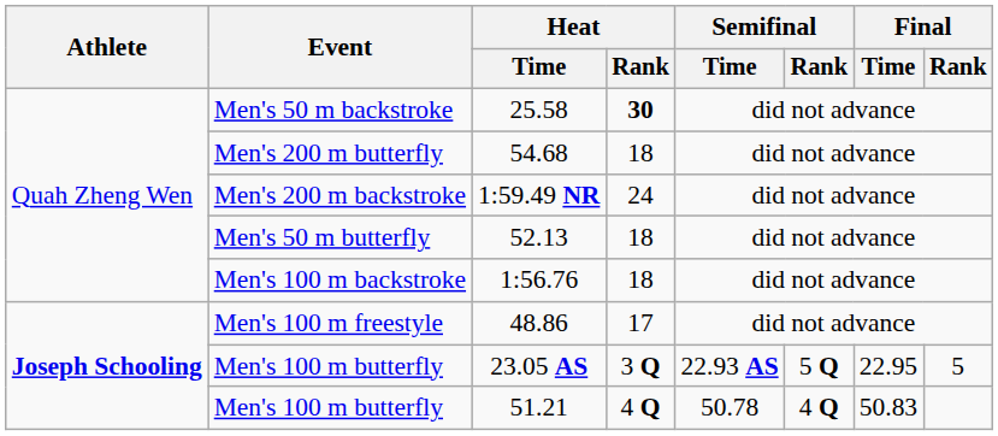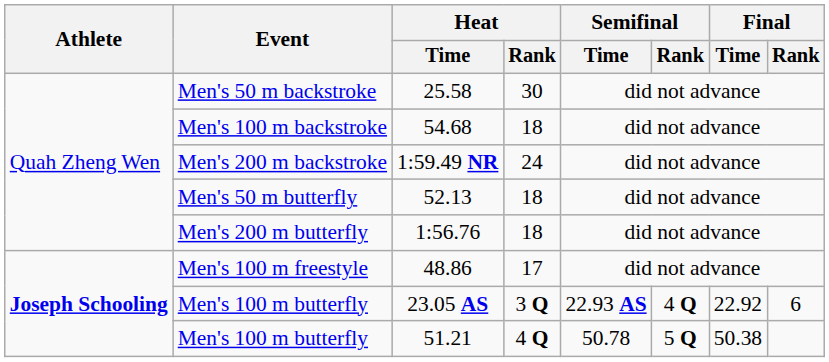 <table class=wikitable style="font-size:90%">
 <tr>
 <th rowspan="2">Athlete</th>
 <th rowspan="2">Event</th>
 <th colspan="2">Heat</th>
 <th colspan="2">Semifinal</th>
 <th colspan="2">Final</th>
 </tr>
 <tr style="font-size:95%">
 <th>Time</th>
 <th>Rank</th>
 <th>Time</th>
 <th>Rank</th>
 <th>Time</th>
 <th>Rank</th>
 </tr>
 <tr align=center>
 <td align=left rowspan=5><a href='#'>Quah Zheng Wen</a></td>
 <td align=left><a href='#'>Men's 50 m backstroke</a></td>
 <td>25.58</td>
-<td><strong>30</strong></td>
+<td>30</td>
 <td colspan=4>did not advance</td>
 </tr>
 <tr align=center>
-<td align=left><a href='#'>Men's 200 m butterfly</a></td>
+<td align=left><a href='#'>Men's 100 m backstroke</a></td>
 <td>54.68</td>
 <td>18</td>
 <td colspan=4>did not advance</td>
 </tr>
 <tr align=center>
 <td align=left><a href='#'>Men's 200 m backstroke</a></td>
 <td>1:59.49 <strong><a href='#'>NR</a></strong></td>
 <td>24</td>
 <td colspan=4>did not advance</td>
 </tr>
 <tr align=center>
 <td align=left><a href='#'>Men's 50 m butterfly</a></td>
 <td>52.13</td>
 <td>18</td>
 <td colspan=4>did not advance</td>
 </tr>
 <tr align=center>
-<td align=left><a href='#'>Men's 100 m backstroke</a></td>
+<td align=left><a href='#'>Men's 200 m butterfly</a></td>
 <td>1:56.76</td>
 <td>18</td>
 <td colspan=4>did not advance</td>
 </tr>
 <tr align=center>
 <td align=left rowspan=3><strong><a href='#'>Joseph Schooling</a></strong></td>
 <td align=left><a href='#'>Men's 100 m freestyle</a></td>
 <td>48.86</td>
 <td>17</td>
 <td colspan=4>did not advance</td>
 </tr>
 <tr align=center>
 <td align=left><a href='#'>Men's 100 m butterfly</a></td>
 <td>23.05 <strong><a href='#'>AS</a></strong></td>
 <td>3 <strong>Q</strong></td>
 <td>22.93 <strong><a href='#'>AS</a></strong></td>
-<td>5 <strong>Q</strong></td>
-<td>22.95</td>
-<td>5</td>
+<td>4 <strong>Q</strong></td>
+<td>22.92</td>
+<td>6</td>
 </tr>
 <tr align=center>
 <td align=left><a href='#'>Men's 100 m butterfly</a></td>
 <td>51.21</td>
 <td>4 <strong>Q</strong></td>
 <td>50.78</td>
-<td>4 <strong>Q</strong></td>
-<td>50.83</td>
+<td>5 <strong>Q</strong></td>
+<td>50.38</td>
 <td></td>
 </tr>
 </table>
